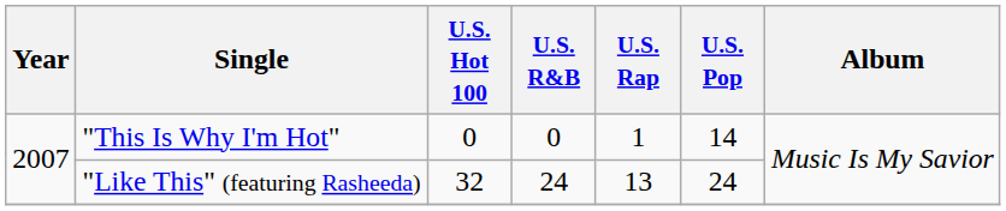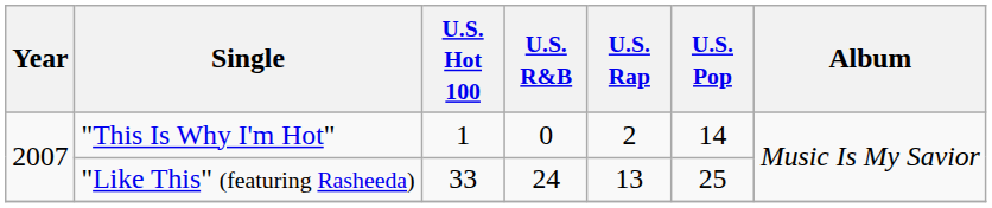 <table class="wikitable">
 <tr>
 <th align="center">Year</th>
 <th align="left">Single</th>
 <th width="40"><small><a href='#'>U.S. Hot 100</a></small></th>
 <th width="40"><small><a href='#'>U.S. R&B</a></small></th>
 <th width="40"><small><a href='#'>U.S. Rap</a></small></th>
 <th width="40"><small><a href='#'>U.S. Pop</a></small></th>
 <th align="left">Album</th>
 </tr>
 <tr>
 <td align="center" rowspan="2">2007</td>
 <td>"<a href='#'>This Is Why I'm Hot</a>"</td>
+<td align="center">1</td>
 <td align="center">0</td>
-<td align="center">0</td>
-<td align="center">1</td>
+<td align="center">2</td>
 <td align="center">14</td>
 <td align="left" rowspan="2"><em>Music Is My Savior</em></td>
 </tr>
 <tr>
 <td>"<a href='#'>Like This</a>" <small>(featuring <a href='#'>Rasheeda</a>)</small></td>
-<td align="center">32</td>
+<td align="center">33</td>
 <td align="center">24</td>
 <td align="center">13</td>
-<td align="center">24</td>
+<td align="center">25</td>
 </tr>
 <tr>
 </tr>
 </table>
